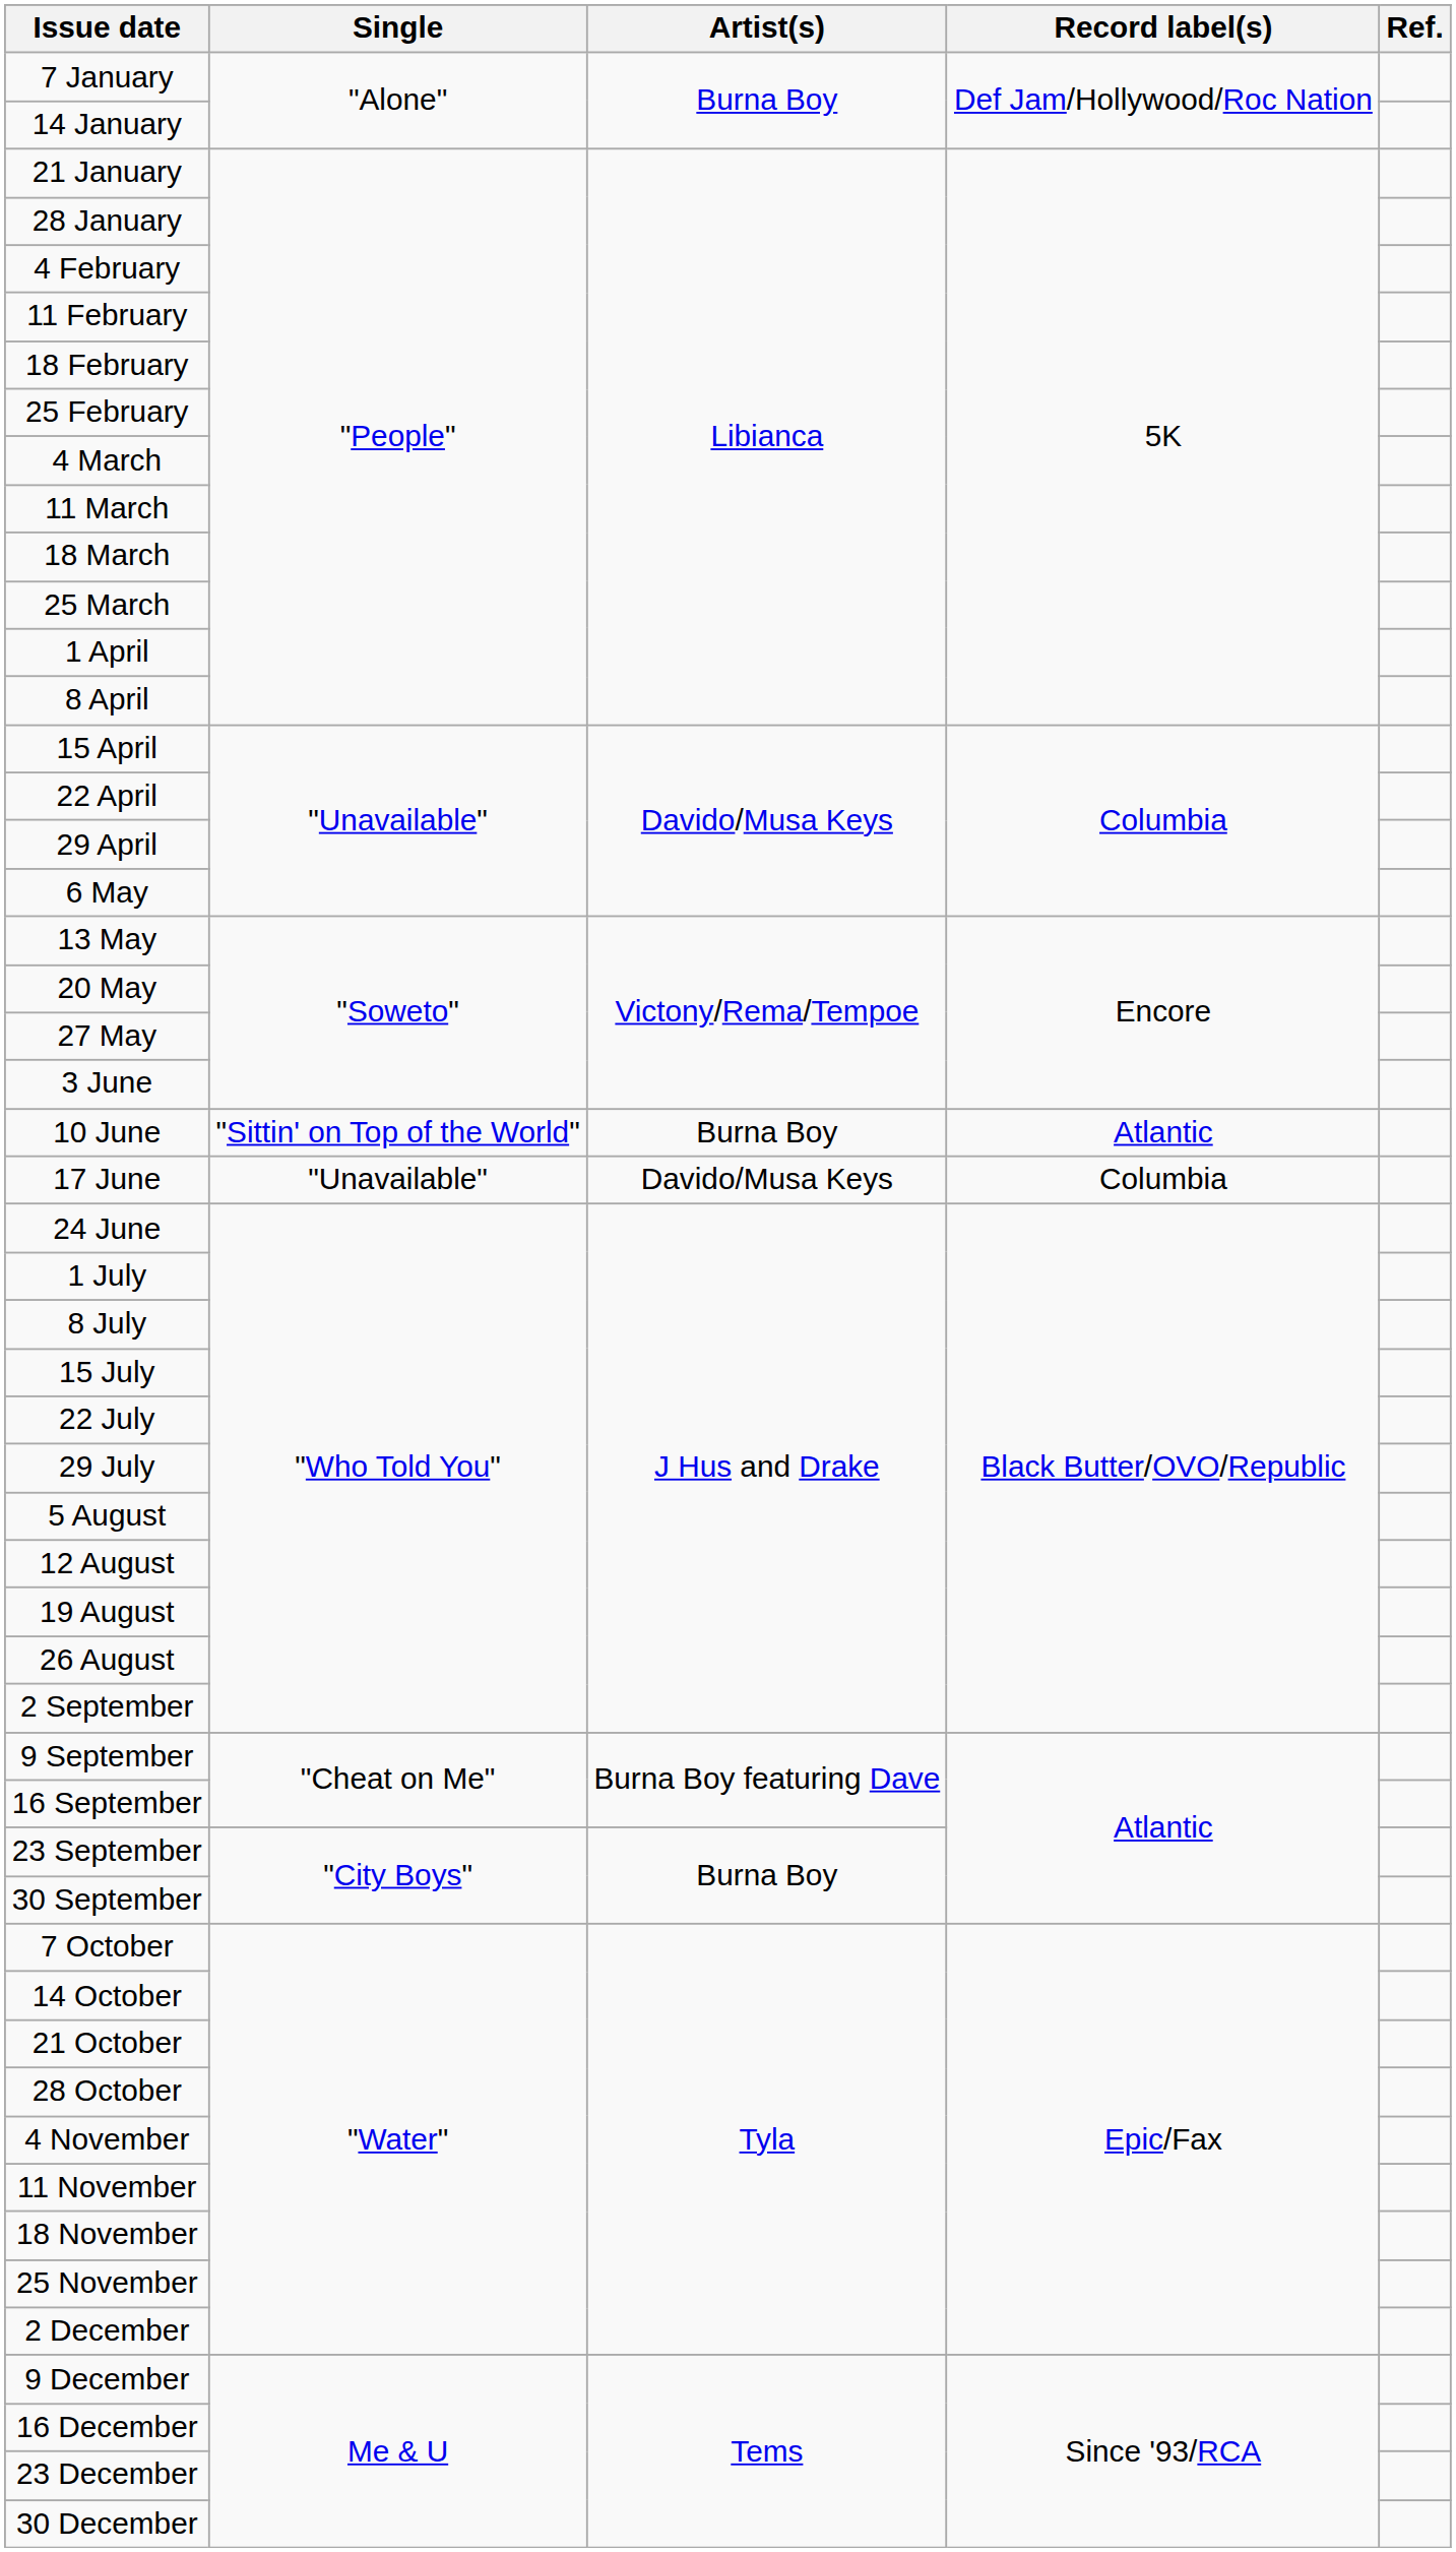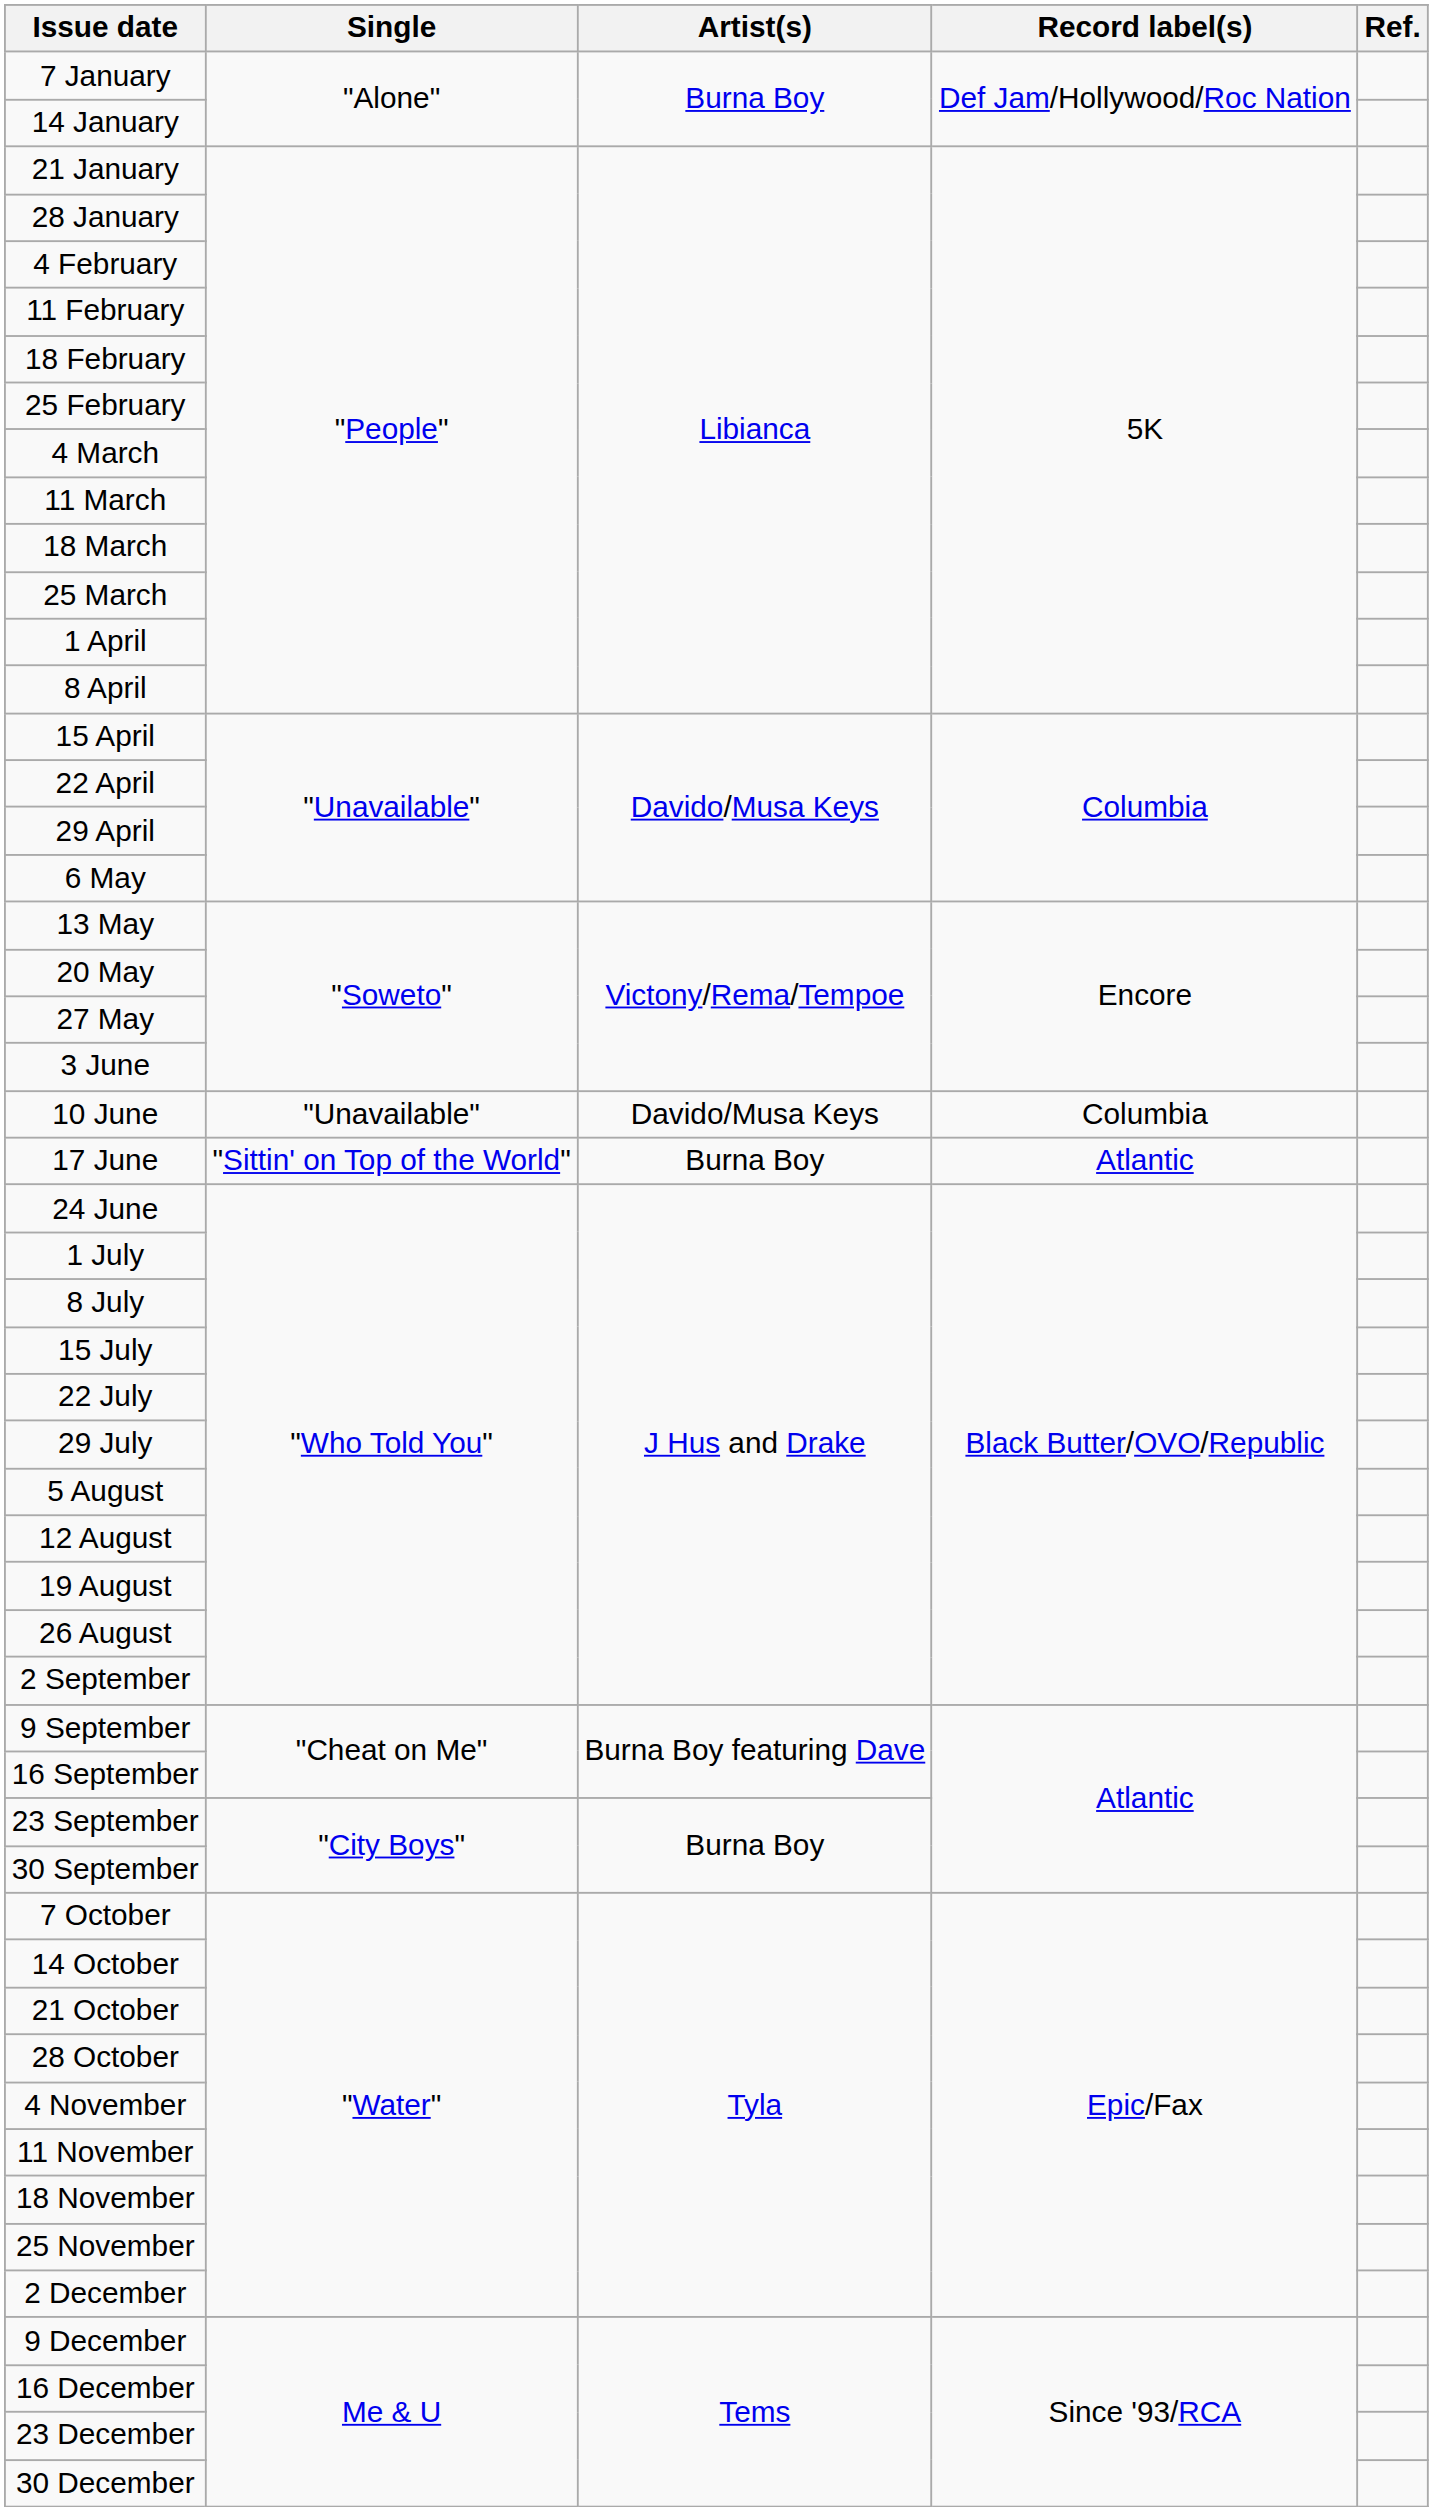 <table class="wikitable plainrowheaders" style="text-align:center">
 <tr>
 <th scope="col">Issue date</th>
 <th scope="col">Single</th>
 <th scope="col">Artist(s)</th>
 <th scope="col">Record label(s)</th>
 <th scope="col">Ref.</th>
 </tr>
 <tr>
 <td>7 January</td>
 <td rowspan=2>"Alone"</td>
 <td rowspan=2><a href='#'>Burna Boy</a></td>
 <td rowspan=2><a href='#'>Def Jam</a>/Hollywood/<a href='#'>Roc Nation</a></td>
 <td></td>
 </tr>
 <tr>
 <td>14 January</td>
 <td></td>
 </tr>
 <tr>
 <td>21 January</td>
 <td rowspan=12>"<a href='#'>People</a>"</td>
 <td rowspan=12><a href='#'>Libianca</a></td>
 <td rowspan=12>5K</td>
 <td></td>
 </tr>
 <tr>
 <td>28 January</td>
 <td></td>
 </tr>
 <tr>
 <td>4 February</td>
 <td></td>
 </tr>
 <tr>
 <td>11 February</td>
 <td></td>
 </tr>
 <tr>
 <td>18 February</td>
 <td></td>
 </tr>
 <tr>
 <td>25 February</td>
 <td></td>
 </tr>
 <tr>
 <td>4 March</td>
 <td></td>
 </tr>
 <tr>
 <td>11 March</td>
 <td></td>
 </tr>
 <tr>
 <td>18 March</td>
 <td></td>
 </tr>
 <tr>
 <td>25 March</td>
 <td></td>
 </tr>
 <tr>
 <td>1 April</td>
 <td></td>
 </tr>
 <tr>
 <td>8 April</td>
 <td></td>
 </tr>
 <tr>
 <td>15 April</td>
 <td rowspan=4>"<a href='#'>Unavailable</a>"</td>
 <td rowspan=4><a href='#'>Davido</a>/<a href='#'>Musa Keys</a></td>
 <td rowspan=4><a href='#'>Columbia</a></td>
 <td></td>
 </tr>
 <tr>
 <td>22 April</td>
 <td></td>
 </tr>
 <tr>
 <td>29 April</td>
 <td></td>
 </tr>
 <tr>
 <td>6 May</td>
 <td></td>
 </tr>
 <tr>
 <td>13 May</td>
 <td rowspan=4>"<a href='#'>Soweto</a>"</td>
 <td rowspan=4><a href='#'>Victony</a>/<a href='#'>Rema</a>/<a href='#'>Tempoe</a></td>
 <td rowspan=4>Encore</td>
 <td></td>
 </tr>
 <tr>
 <td>20 May</td>
 <td></td>
 </tr>
 <tr>
 <td>27 May</td>
 <td></td>
 </tr>
 <tr>
 <td>3 June</td>
 <td></td>
 </tr>
 <tr>
 <td>10 June</td>
-<td>"<a href='#'>Sittin' on Top of the World</a>"</td>
-<td>Burna Boy</td>
-<td><a href='#'>Atlantic</a></td>
+<td>"Unavailable"</td>
+<td>Davido/Musa Keys</td>
+<td>Columbia</td>
 <td></td>
 </tr>
 <tr>
 <td>17 June</td>
-<td>"Unavailable"</td>
-<td>Davido/Musa Keys</td>
-<td>Columbia</td>
+<td>"<a href='#'>Sittin' on Top of the World</a>"</td>
+<td>Burna Boy</td>
+<td><a href='#'>Atlantic</a></td>
 <td></td>
 </tr>
 <tr>
 <td>24 June</td>
 <td rowspan=11>"<a href='#'>Who Told You</a>"</td>
 <td rowspan=11><a href='#'>J Hus</a> and <a href='#'>Drake</a></td>
 <td rowspan=11><a href='#'>Black Butter</a>/<a href='#'>OVO</a>/<a href='#'>Republic</a></td>
 <td></td>
 </tr>
 <tr>
 <td>1 July</td>
 <td></td>
 </tr>
 <tr>
 <td>8 July</td>
 <td></td>
 </tr>
 <tr>
 <td>15 July</td>
 <td></td>
 </tr>
 <tr>
 <td>22 July</td>
 <td></td>
 </tr>
 <tr>
 <td>29 July</td>
 <td></td>
 </tr>
 <tr>
 <td>5 August</td>
 <td></td>
 </tr>
 <tr>
 <td>12 August</td>
 <td></td>
 </tr>
 <tr>
 <td>19 August</td>
 <td></td>
 </tr>
 <tr>
 <td>26 August</td>
 <td></td>
 </tr>
 <tr>
 <td>2 September</td>
 <td></td>
 </tr>
 <tr>
 <td>9 September</td>
 <td rowspan=2>"Cheat on Me"</td>
 <td rowspan=2>Burna Boy featuring <a href='#'>Dave</a></td>
 <td rowspan=4><a href='#'>Atlantic</a></td>
 <td></td>
 </tr>
 <tr>
 <td>16 September</td>
 <td></td>
 </tr>
 <tr>
 <td>23 September</td>
 <td rowspan=2>"<a href='#'>City Boys</a>"</td>
 <td rowspan=2>Burna Boy</td>
 <td></td>
 </tr>
 <tr>
 <td>30 September</td>
 <td></td>
 </tr>
 <tr>
 <td>7 October</td>
 <td rowspan=9>"<a href='#'>Water</a>"</td>
 <td rowspan=9><a href='#'>Tyla</a></td>
 <td rowspan=9><a href='#'>Epic</a>/Fax</td>
 <td></td>
 </tr>
 <tr>
 <td>14 October</td>
 <td></td>
 </tr>
 <tr>
 <td>21 October</td>
 <td></td>
 </tr>
 <tr>
 <td>28 October</td>
 <td></td>
 </tr>
 <tr>
 <td>4 November</td>
 <td></td>
 </tr>
 <tr>
 <td>11 November</td>
 <td></td>
 </tr>
 <tr>
 <td>18 November</td>
 <td></td>
 </tr>
 <tr>
 <td>25 November</td>
 <td></td>
 </tr>
 <tr>
 <td>2 December</td>
 <td></td>
 </tr>
 <tr>
 <td>9 December</td>
 <td rowspan=4><a href='#'>Me & U</a></td>
 <td rowspan=4><a href='#'>Tems</a></td>
 <td rowspan=4>Since '93/<a href='#'>RCA</a></td>
 <td></td>
 </tr>
 <tr>
 <td>16 December</td>
 <td></td>
 </tr>
 <tr>
 <td>23 December</td>
 <td></td>
 </tr>
 <tr>
 <td>30 December</td>
 <td></td>
 </tr>
 </table>
